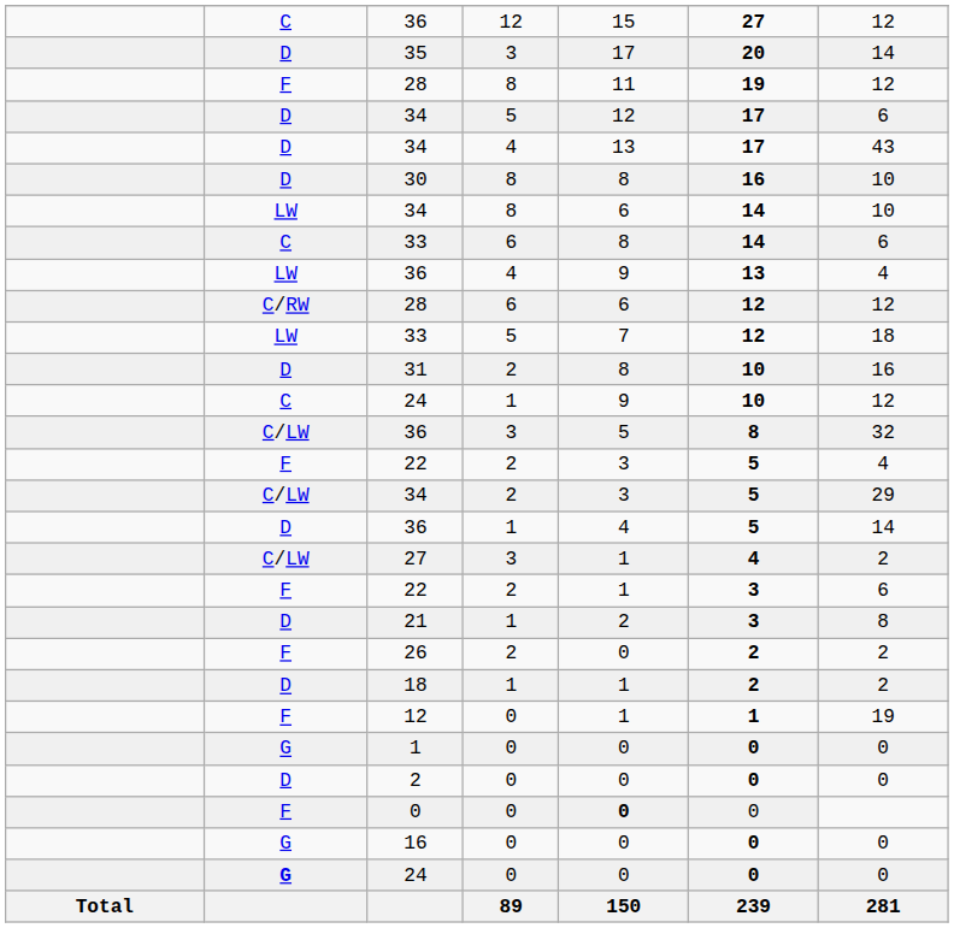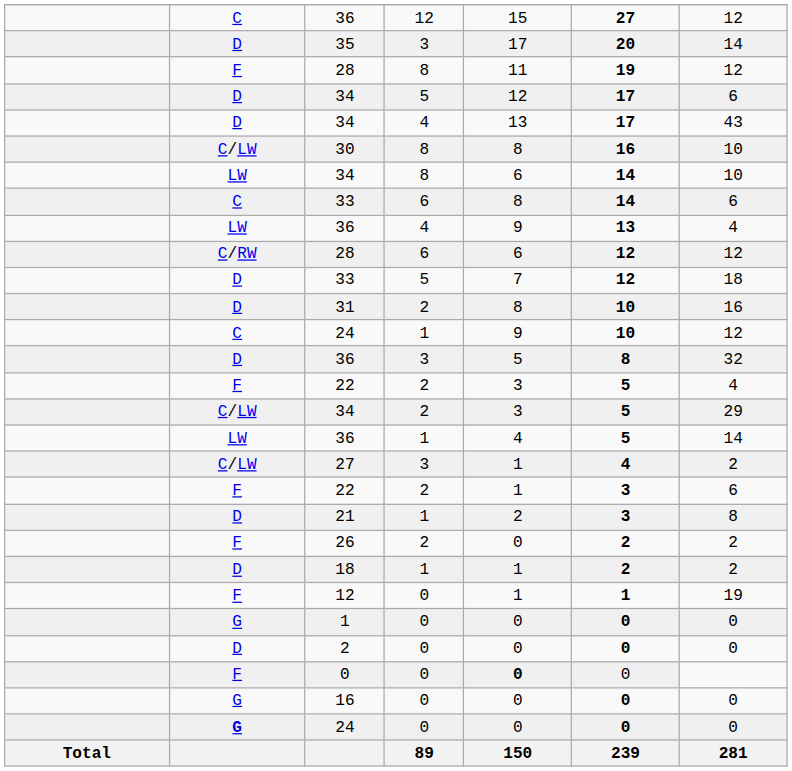 <table class="wikitable sortable" width ="50%">
 <tr align="center">
 </tr>
 <tr align="center" bgcolor="">
 <td></td>
 <td><a href='#'>C</a></td>
 <td>36</td>
 <td>12</td>
 <td>15</td>
 <td><strong>27</strong></td>
 <td>12</td>
 </tr>
 <tr align="center" bgcolor="f0f0f0">
 <td></td>
 <td><a href='#'>D</a></td>
 <td>35</td>
 <td>3</td>
 <td>17</td>
 <td><strong>20</strong></td>
 <td>14</td>
 </tr>
 <tr align="center" bgcolor="">
 <td></td>
 <td><a href='#'>F</a></td>
 <td>28</td>
 <td>8</td>
 <td>11</td>
 <td><strong>19</strong></td>
 <td>12</td>
 </tr>
 <tr align="center" bgcolor="f0f0f0">
 <td></td>
 <td><a href='#'>D</a></td>
 <td>34</td>
 <td>5</td>
 <td>12</td>
 <td><strong>17</strong></td>
 <td>6</td>
 </tr>
 <tr align="center" bgcolor="">
 <td></td>
 <td><a href='#'>D</a></td>
 <td>34</td>
 <td>4</td>
 <td>13</td>
 <td><strong>17</strong></td>
 <td>43</td>
 </tr>
 <tr align="center" bgcolor="f0f0f0">
 <td></td>
-<td><a href='#'>D</a></td>
+<td><a href='#'>C</a>/<a href='#'>LW</a></td>
 <td>30</td>
 <td>8</td>
 <td>8</td>
 <td><strong>16</strong></td>
 <td>10</td>
 </tr>
 <tr align="center" bgcolor="">
 <td></td>
 <td><a href='#'>LW</a></td>
 <td>34</td>
 <td>8</td>
 <td>6</td>
 <td><strong>14</strong></td>
 <td>10</td>
 </tr>
 <tr align="center" bgcolor="f0f0f0">
 <td></td>
 <td><a href='#'>C</a></td>
 <td>33</td>
 <td>6</td>
 <td>8</td>
 <td><strong>14</strong></td>
 <td>6</td>
 </tr>
 <tr align="center" bgcolor="">
 <td></td>
 <td><a href='#'>LW</a></td>
 <td>36</td>
 <td>4</td>
 <td>9</td>
 <td><strong>13</strong></td>
 <td>4</td>
 </tr>
 <tr align="center" bgcolor="f0f0f0">
 <td></td>
 <td><a href='#'>C</a>/<a href='#'>RW</a></td>
 <td>28</td>
 <td>6</td>
 <td>6</td>
 <td><strong>12</strong></td>
 <td>12</td>
 </tr>
 <tr align="center" bgcolor="">
 <td></td>
-<td><a href='#'>LW</a></td>
+<td><a href='#'>D</a></td>
 <td>33</td>
 <td>5</td>
 <td>7</td>
 <td><strong>12</strong></td>
 <td>18</td>
 </tr>
 <tr align="center" bgcolor="f0f0f0">
 <td></td>
 <td><a href='#'>D</a></td>
 <td>31</td>
 <td>2</td>
 <td>8</td>
 <td><strong>10</strong></td>
 <td>16</td>
 </tr>
 <tr align="center" bgcolor="">
 <td></td>
 <td><a href='#'>C</a></td>
 <td>24</td>
 <td>1</td>
 <td>9</td>
 <td><strong>10</strong></td>
 <td>12</td>
 </tr>
 <tr align="center" bgcolor="f0f0f0">
 <td></td>
-<td><a href='#'>C</a>/<a href='#'>LW</a></td>
+<td><a href='#'>D</a></td>
 <td>36</td>
 <td>3</td>
 <td>5</td>
 <td><strong>8</strong></td>
 <td>32</td>
 </tr>
 <tr align="center" bgcolor="">
 <td></td>
 <td><a href='#'>F</a></td>
 <td>22</td>
 <td>2</td>
 <td>3</td>
 <td><strong>5</strong></td>
 <td>4</td>
 </tr>
 <tr align="center" bgcolor="f0f0f0">
 <td></td>
 <td><a href='#'>C</a>/<a href='#'>LW</a></td>
 <td>34</td>
 <td>2</td>
 <td>3</td>
 <td><strong>5</strong></td>
 <td>29</td>
 </tr>
 <tr align="center" bgcolor="">
 <td></td>
-<td><a href='#'>D</a></td>
+<td><a href='#'>LW</a></td>
 <td>36</td>
 <td>1</td>
 <td>4</td>
 <td><strong>5</strong></td>
 <td>14</td>
 </tr>
 <tr align="center" bgcolor="f0f0f0">
 <td></td>
 <td><a href='#'>C</a>/<a href='#'>LW</a></td>
 <td>27</td>
 <td>3</td>
 <td>1</td>
 <td><strong>4</strong></td>
 <td>2</td>
 </tr>
 <tr align="center" bgcolor="">
 <td></td>
 <td><a href='#'>F</a></td>
 <td>22</td>
 <td>2</td>
 <td>1</td>
 <td><strong>3</strong></td>
 <td>6</td>
 </tr>
 <tr align="center" bgcolor="f0f0f0">
 <td></td>
 <td><a href='#'>D</a></td>
 <td>21</td>
 <td>1</td>
 <td>2</td>
 <td><strong>3</strong></td>
 <td>8</td>
 </tr>
 <tr align="center" bgcolor="">
 <td></td>
 <td><a href='#'>F</a></td>
 <td>26</td>
 <td>2</td>
 <td>0</td>
 <td><strong>2</strong></td>
 <td>2</td>
 </tr>
 <tr align="center" bgcolor="f0f0f0">
 <td></td>
 <td><a href='#'>D</a></td>
 <td>18</td>
 <td>1</td>
 <td>1</td>
 <td><strong>2</strong></td>
 <td>2</td>
 </tr>
 <tr align="center" bgcolor="">
 <td></td>
 <td><a href='#'>F</a></td>
 <td>12</td>
 <td>0</td>
 <td>1</td>
 <td><strong>1</strong></td>
 <td>19</td>
 </tr>
 <tr align="center" bgcolor="f0f0f0">
 <td></td>
 <td><a href='#'>G</a></td>
 <td>1</td>
 <td>0</td>
 <td>0</td>
 <td><strong>0</strong></td>
 <td>0</td>
 </tr>
 <tr align="center" bgcolor="">
 <td></td>
 <td><a href='#'>D</a></td>
 <td>2</td>
 <td>0</td>
 <td>0</td>
 <td><strong>0</strong></td>
 <td>0</td>
 </tr>
 <tr align="center" bgcolor="f0f0f0">
 <td></td>
 <td><a href='#'>F</a></td>
 <td 10>0</td>
 <td>0</td>
 <td><strong>0</strong></td>
 <td>0</td>
 </tr>
 <tr align="center" bgcolor="">
 <td></td>
 <td><a href='#'>G</a></td>
 <td>16</td>
 <td>0</td>
 <td>0</td>
 <td><strong>0</strong></td>
 <td>0</td>
 </tr>
 <tr align="center" bgcolor="f0f0f0">
 <td></td>
 <td><strong><a href='#'>G</a></strong></td>
 <td>24</td>
 <td>0</td>
 <td>0</td>
 <td><strong>0</strong></td>
 <td>0</td>
 </tr>
 <tr>
 <th>Total</th>
 <th></th>
 <th></th>
 <th>89</th>
 <th>150</th>
 <th>239</th>
 <th>281</th>
 </tr>
 </table>
